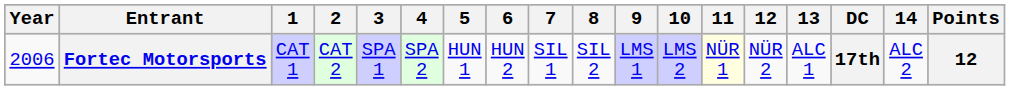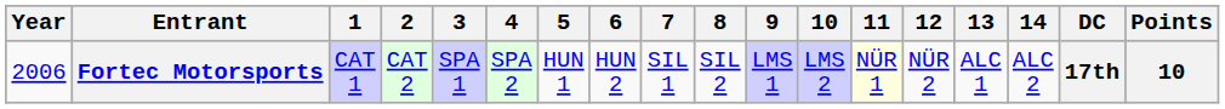 <table class="wikitable" style="text-align:center; font-size:85%">
 <tr>
 <th>Year</th>
 <th>Entrant</th>
 <th>1</th>
 <th>2</th>
 <th>3</th>
 <th>4</th>
 <th>5</th>
 <th>6</th>
 <th>7</th>
 <th>8</th>
 <th>9</th>
 <th>10</th>
 <th>11</th>
 <th>12</th>
 <th>13</th>
+<th>14</th>
 <th>DC</th>
-<th>14</th>
 <th>Points</th>
 </tr>
 <tr>
 <td><a href='#'>2006</a></td>
 <th nowrap><a href='#'>Fortec Motorsports</a></th>
 <td style="background:#cfcfff;"><a href='#'>CAT<br>1</a><br></td>
 <td style="background:#dfffdf;"><a href='#'>CAT<br>2</a><br></td>
 <td style="background:#cfcfff;"><a href='#'>SPA<br>1</a><br></td>
 <td style="background:#dfffdf;"><a href='#'>SPA<br>2</a><br></td>
 <td><a href='#'>HUN<br>1</a></td>
 <td><a href='#'>HUN<br>2</a></td>
 <td><a href='#'>SIL<br>1</a></td>
 <td><a href='#'>SIL<br>2</a></td>
 <td style="background:#cfcfff;"><a href='#'>LMS<br>1</a><br></td>
 <td style="background:#cfcfff;"><a href='#'>LMS<br>2</a><br></td>
 <td style="background: lightyellow;"><a href='#'>NÜR<br>1</a></td>
 <td><a href='#'>NÜR<br>2</a></td>
 <td><a href='#'>ALC<br>1</a></td>
+<td><a href='#'>ALC<br>2</a></td>
 <th>17th</th>
-<td><a href='#'>ALC<br>2</a></td>
-<th>12</th>
+<th>10</th>
 </tr>
 </table>
